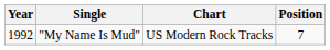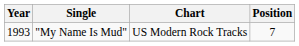 <table class="wikitable">
 <tr>
 <th>Year</th>
 <th>Single</th>
 <th>Chart</th>
 <th>Position</th>
 </tr>
 <tr>
-<td>1992</td>
+<td>1993</td>
 <td>"My Name Is Mud"</td>
 <td>US Modern Rock Tracks</td>
 <td align="center">7</td>
 </tr>
 </table>
